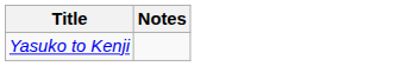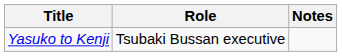 <table class="wikitable">
 <tr>
 <th>Title</th>
+<th>Role</th>
 <th>Notes</th>
 </tr>
 <tr>
 <td><em><a href='#'>Yasuko to Kenji</a></em></td>
+<td>Tsubaki Bussan executive</td>
 <td></td>
 </tr>
 </table>
